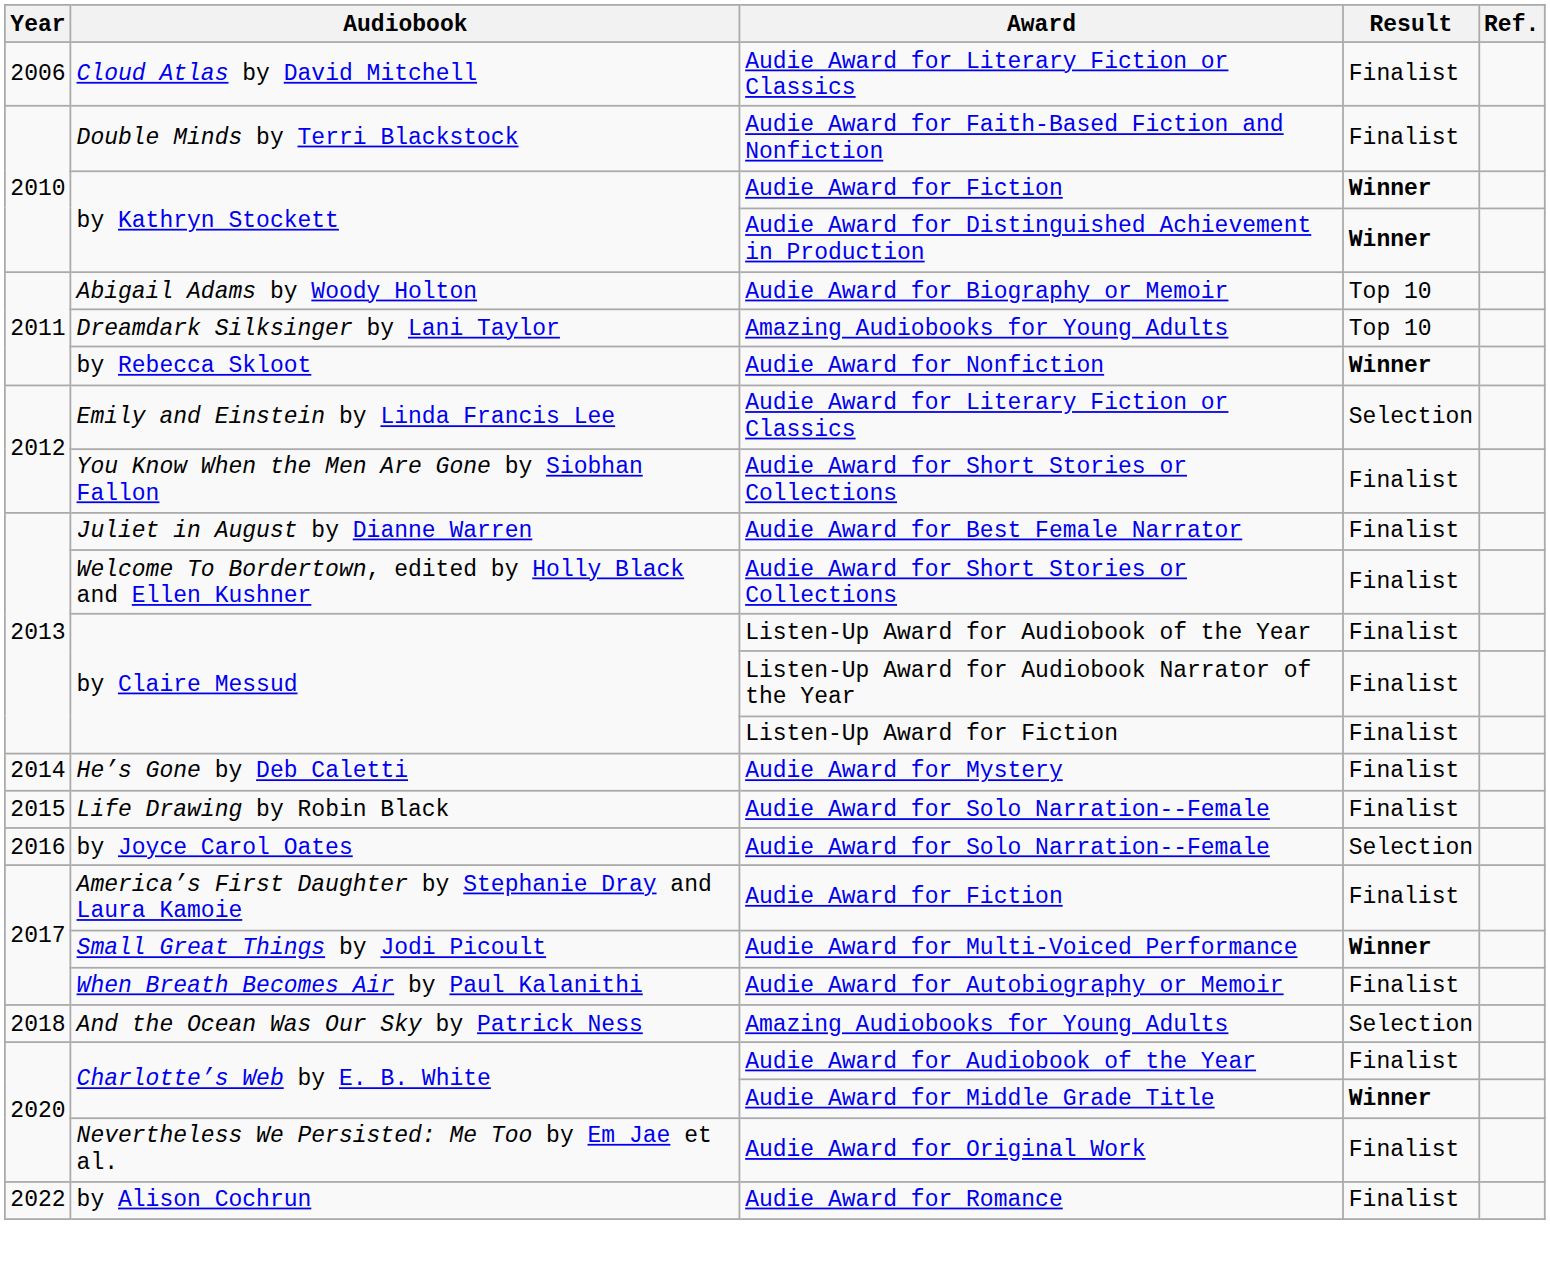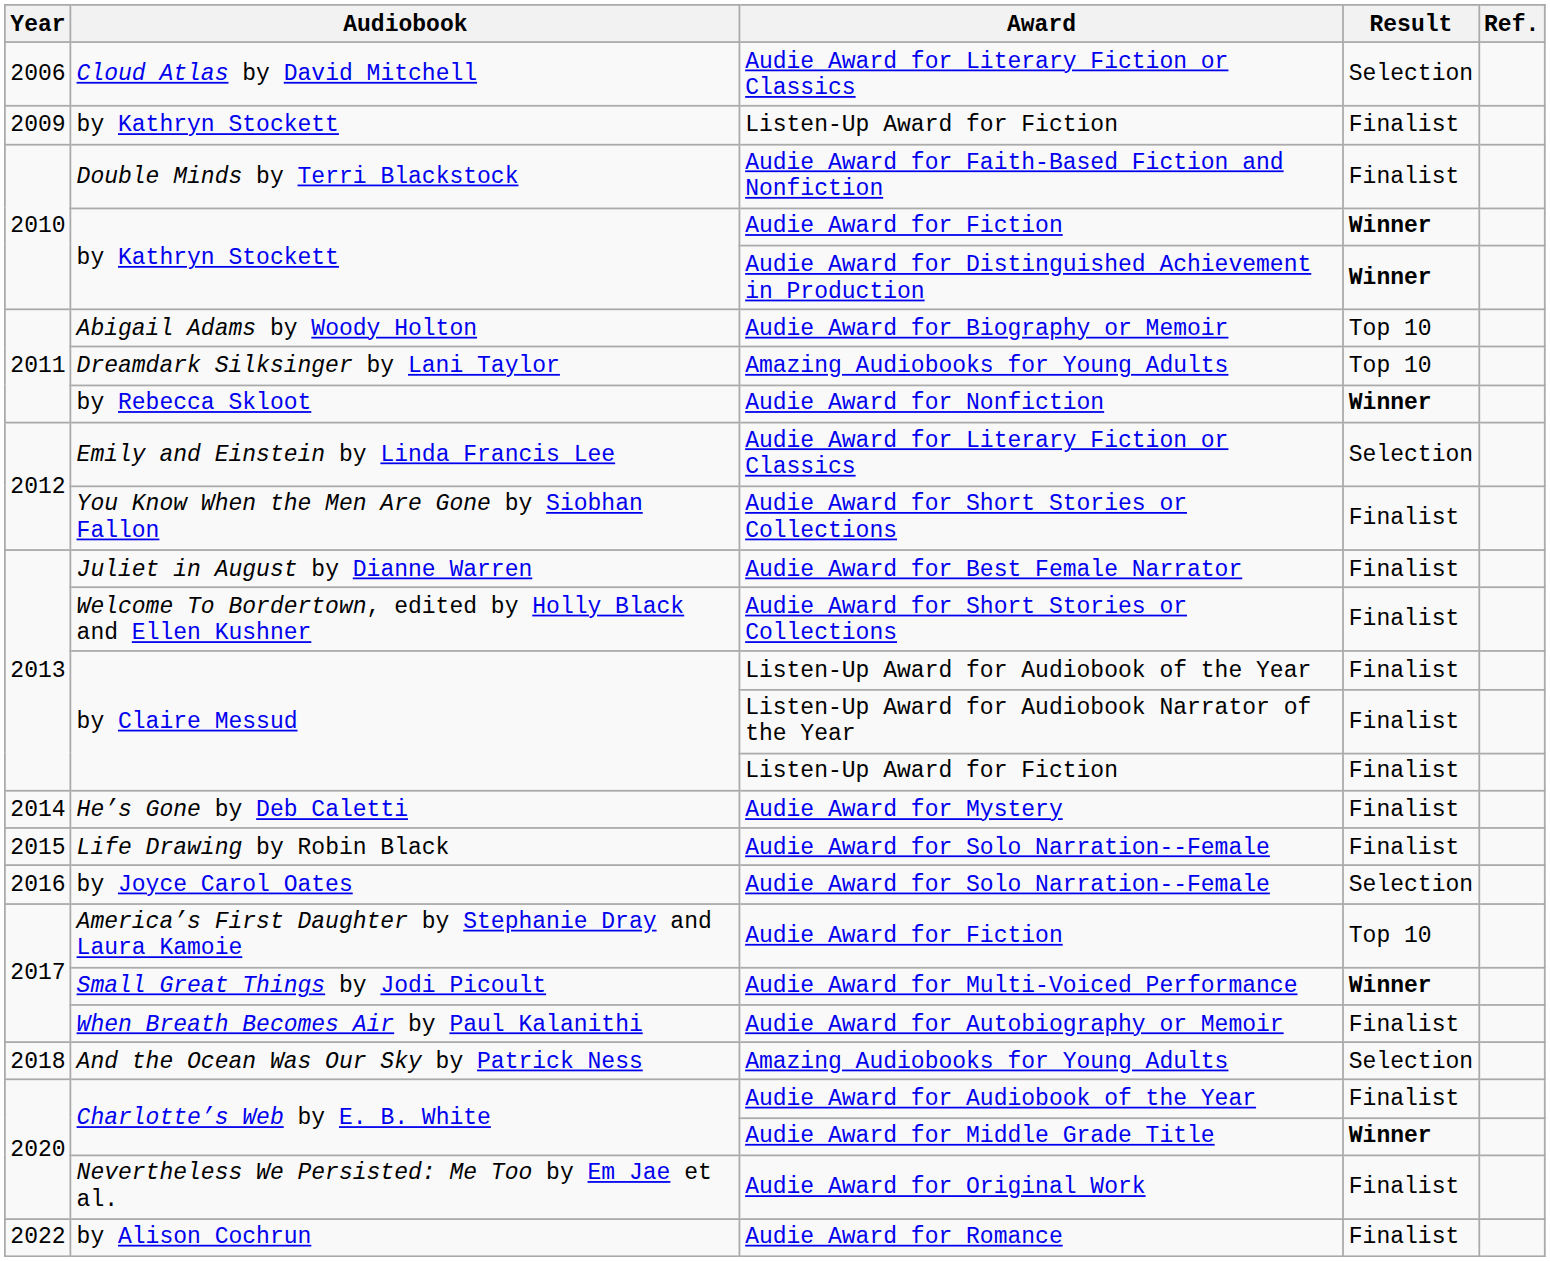 <table class="wikitable sortable mw-collapsible">
 <tr>
 <th>Year</th>
 <th>Audiobook</th>
 <th>Award</th>
 <th>Result</th>
 <th>Ref.</th>
 </tr>
 <tr>
 <td>2006</td>
 <td><em><a href='#'>Cloud Atlas</a></em> by <a href='#'>David Mitchell</a></td>
 <td><a href='#'>Audie Award for Literary Fiction or Classics</a></td>
+<td>Selection</td>
+<td></td>
+</tr>
+<tr>
+<td>2009</td>
+<td> by <a href='#'>Kathryn Stockett</a></td>
+<td>Listen-Up Award for Fiction</td>
 <td>Finalist</td>
 <td></td>
 </tr>
 <tr>
 <td rowspan="3">2010</td>
 <td><em>Double Minds</em> by <a href='#'>Terri Blackstock</a></td>
 <td><a href='#'>Audie Award for Faith-Based Fiction and Nonfiction</a></td>
 <td>Finalist</td>
 <td></td>
 </tr>
 <tr>
 <td rowspan="2"> by <a href='#'>Kathryn Stockett</a></td>
 <td><a href='#'>Audie Award for Fiction</a></td>
 <td><strong>Winner</strong></td>
 <td></td>
 </tr>
 <tr>
 <td><a href='#'>Audie Award for Distinguished Achievement in Production</a></td>
 <td><strong>Winner</strong></td>
 <td></td>
 </tr>
 <tr>
 <td rowspan="3">2011</td>
 <td><em>Abigail Adams</em> by <a href='#'>Woody Holton</a></td>
 <td><a href='#'>Audie Award for Biography or Memoir</a></td>
 <td>Top 10</td>
 <td></td>
 </tr>
 <tr>
 <td><em>Dreamdark Silksinger</em> by <a href='#'>Lani Taylor</a></td>
 <td><a href='#'>Amazing Audiobooks for Young Adults</a></td>
 <td>Top 10</td>
 <td></td>
 </tr>
 <tr>
 <td> by <a href='#'>Rebecca Skloot</a></td>
 <td><a href='#'>Audie Award for Nonfiction</a></td>
 <td><strong>Winner</strong></td>
 <td></td>
 </tr>
 <tr>
 <td rowspan="2">2012</td>
 <td><em>Emily and Einstein</em> by <a href='#'>Linda Francis Lee</a></td>
 <td><a href='#'>Audie Award for Literary Fiction or Classics</a></td>
 <td>Selection</td>
 <td></td>
 </tr>
 <tr>
 <td><em>You Know When the Men Are Gone</em> by <a href='#'>Siobhan Fallon</a></td>
 <td><a href='#'>Audie Award for Short Stories or Collections</a></td>
 <td>Finalist</td>
 <td></td>
 </tr>
 <tr>
 <td rowspan="5">2013</td>
 <td><em>Juliet in August</em> by <a href='#'>Dianne Warren</a></td>
 <td><a href='#'>Audie Award for Best Female Narrator</a></td>
 <td>Finalist</td>
 <td></td>
 </tr>
 <tr>
 <td><em>Welcome To Bordertown</em>, edited by <a href='#'>Holly Black</a> and <a href='#'>Ellen Kushner</a></td>
 <td><a href='#'>Audie Award for Short Stories or Collections</a></td>
 <td>Finalist</td>
 <td></td>
 </tr>
 <tr>
 <td rowspan="3"> by <a href='#'>Claire Messud</a></td>
 <td>Listen-Up Award for Audiobook of the Year</td>
 <td>Finalist</td>
 <td></td>
 </tr>
 <tr>
 <td>Listen-Up Award for Audiobook Narrator of the Year</td>
 <td>Finalist</td>
 <td></td>
 </tr>
 <tr>
 <td>Listen-Up Award for Fiction</td>
 <td>Finalist</td>
 <td></td>
 </tr>
 <tr>
 <td>2014</td>
 <td><em>He’s Gone</em> by <a href='#'>Deb Caletti</a></td>
 <td><a href='#'>Audie Award for Mystery</a></td>
 <td>Finalist</td>
 <td></td>
 </tr>
 <tr>
 <td>2015</td>
 <td><em>Life Drawing</em> by Robin Black</td>
 <td><a href='#'>Audie Award for Solo Narration--Female</a></td>
 <td>Finalist</td>
 <td></td>
 </tr>
 <tr>
 <td>2016</td>
 <td> by <a href='#'>Joyce Carol Oates</a></td>
 <td><a href='#'>Audie Award for Solo Narration--Female</a></td>
 <td>Selection</td>
 <td></td>
 </tr>
 <tr>
 <td rowspan="3">2017</td>
 <td><em>America’s First Daughter</em> by <a href='#'>Stephanie Dray</a> and <a href='#'>Laura Kamoie</a></td>
 <td><a href='#'>Audie Award for Fiction</a></td>
-<td>Finalist</td>
+<td>Top 10</td>
 <td></td>
 </tr>
 <tr>
 <td><em><a href='#'>Small Great Things</a></em> by <a href='#'>Jodi Picoult</a></td>
 <td><a href='#'>Audie Award for Multi-Voiced Performance</a></td>
 <td><strong>Winner</strong></td>
 <td></td>
 </tr>
 <tr>
 <td><em><a href='#'>When Breath Becomes Air</a></em> by <a href='#'>Paul Kalanithi</a></td>
 <td><a href='#'>Audie Award for Autobiography or Memoir</a></td>
 <td>Finalist</td>
 <td></td>
 </tr>
 <tr>
 <td>2018</td>
 <td><em>And the Ocean Was Our Sky</em> by <a href='#'>Patrick Ness</a></td>
 <td><a href='#'>Amazing Audiobooks for Young Adults</a></td>
 <td>Selection</td>
 <td></td>
 </tr>
 <tr>
 <td rowspan="3">2020</td>
 <td rowspan="2"><em><a href='#'>Charlotte’s Web</a></em> by <a href='#'>E. B. White</a></td>
 <td><a href='#'>Audie Award for Audiobook of the Year</a></td>
 <td>Finalist</td>
 <td></td>
 </tr>
 <tr>
 <td><a href='#'>Audie Award for Middle Grade Title</a></td>
 <td><strong>Winner</strong></td>
 <td></td>
 </tr>
 <tr>
 <td><em>Nevertheless We Persisted: Me Too</em> by <a href='#'>Em Jae</a> et al.</td>
 <td><a href='#'>Audie Award for Original Work</a></td>
 <td>Finalist</td>
 <td></td>
 </tr>
 <tr>
 <td>2022</td>
 <td> by <a href='#'>Alison Cochrun</a></td>
 <td><a href='#'>Audie Award for Romance</a></td>
 <td>Finalist</td>
 <td></td>
 </tr>
 </table>
